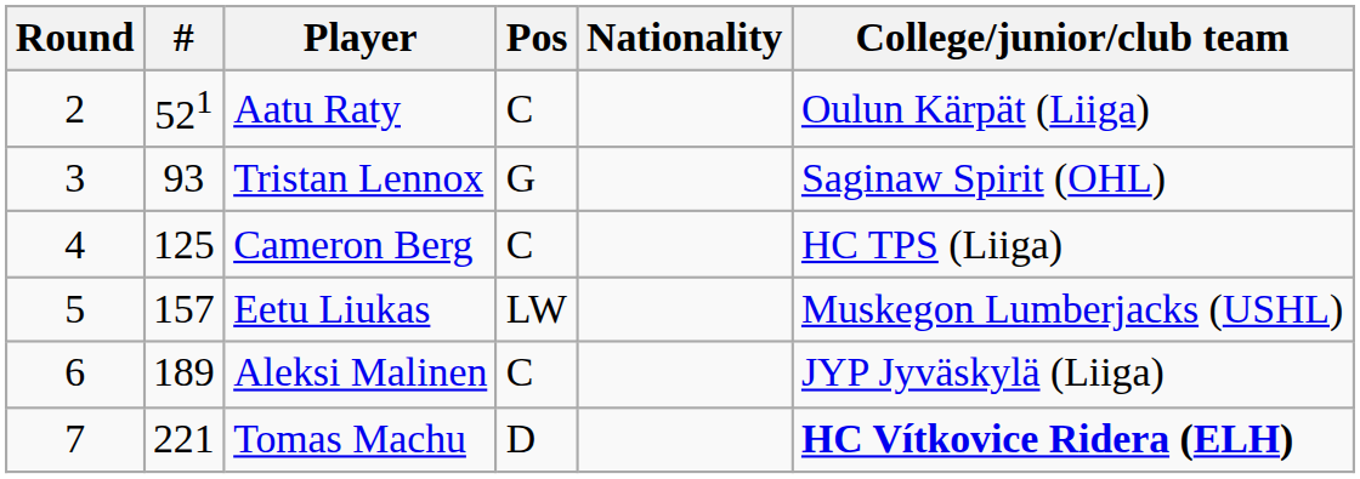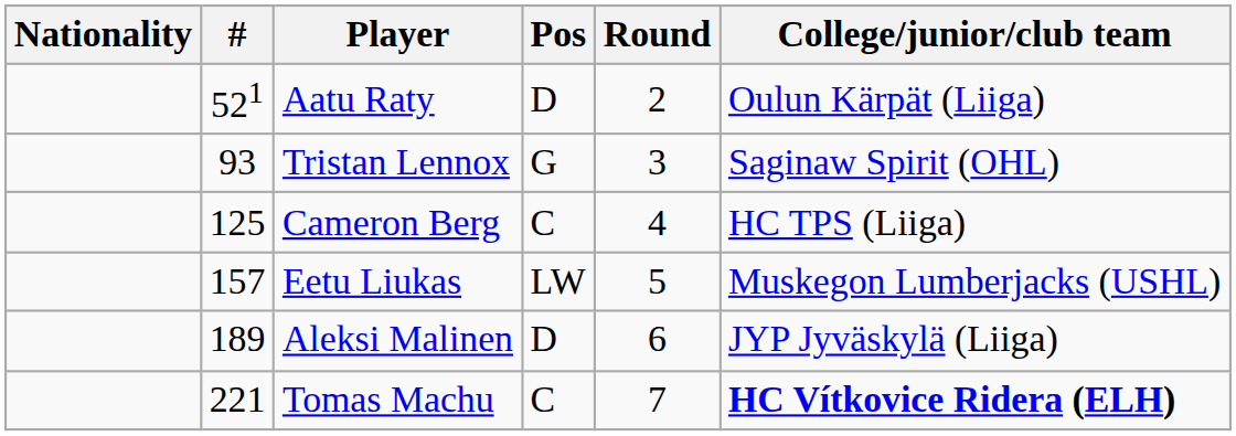 <table class="wikitable">
 <tr>
-<th>Round</th>
+<th>Nationality</th>
 <th>#</th>
 <th>Player</th>
 <th>Pos</th>
-<th>Nationality</th>
+<th>Round</th>
 <th>College/junior/club team</th>
 </tr>
 <tr>
-<td style="text-align:center;">2</td>
+<td></td>
 <td style="text-align:center;">52<sup>1</sup></td>
 <td><a href='#'>Aatu Raty</a></td>
-<td>C</td>
-<td></td>
+<td>D</td>
+<td style="text-align:center;">2</td>
 <td><a href='#'>Oulun Kärpät</a> (<a href='#'>Liiga</a>)</td>
 </tr>
 <tr>
-<td style="text-align:center;">3</td>
+<td></td>
 <td style="text-align:center;">93</td>
 <td><a href='#'>Tristan Lennox</a></td>
 <td>G</td>
-<td></td>
+<td style="text-align:center;">3</td>
 <td><a href='#'>Saginaw Spirit</a> (<a href='#'>OHL</a>)</td>
 </tr>
 <tr>
-<td style="text-align:center;">4</td>
+<td></td>
 <td style="text-align:center;">125</td>
 <td><a href='#'>Cameron Berg</a></td>
 <td>C</td>
-<td></td>
+<td style="text-align:center;">4</td>
 <td><a href='#'>HC TPS</a> (Liiga)</td>
 </tr>
 <tr>
-<td style="text-align:center;">5</td>
+<td></td>
 <td style="text-align:center;">157</td>
 <td><a href='#'>Eetu Liukas</a></td>
 <td>LW</td>
-<td></td>
+<td style="text-align:center;">5</td>
 <td><a href='#'>Muskegon Lumberjacks</a> (<a href='#'>USHL</a>)</td>
 </tr>
 <tr>
-<td style="text-align:center;">6</td>
+<td></td>
 <td style="text-align:center;">189</td>
 <td><a href='#'>Aleksi Malinen</a></td>
-<td>C</td>
-<td></td>
+<td>D</td>
+<td style="text-align:center;">6</td>
 <td><a href='#'>JYP Jyväskylä</a> (Liiga)</td>
 </tr>
 <tr>
-<td style="text-align:center;">7</td>
+<td></td>
 <td style="text-align:center;">221</td>
 <td><a href='#'>Tomas Machu</a></td>
-<td>D</td>
-<td></td>
+<td>C</td>
+<td style="text-align:center;">7</td>
 <td><strong><a href='#'>HC Vítkovice Ridera</a> (<a href='#'>ELH</a>)</strong></td>
 </tr>
 </table>
